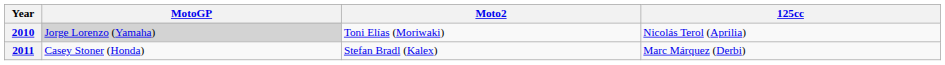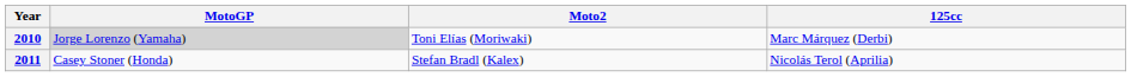 <table class="wikitable" width="95%" style="font-size:90%">
 <tr>
 <th width=4%>Year</th>
 <th width=32%><a href='#'>MotoGP</a></th>
 <th width=32%><a href='#'>Moto2</a></th>
 <th width=32%><a href='#'>125cc</a></th>
 </tr>
 <tr>
 <th><a href='#'>2010</a></th>
 <td style="background: lightgrey;"> <a href='#'>Jorge Lorenzo</a> (<a href='#'>Yamaha</a>)</td>
 <td> <a href='#'>Toni Elías</a> (<a href='#'>Moriwaki</a>)</td>
-<td> <a href='#'>Nicolás Terol</a> (<a href='#'>Aprilia</a>)</td>
+<td> <a href='#'>Marc Márquez</a> (<a href='#'>Derbi</a>)</td>
 </tr>
 <tr>
 <th><a href='#'>2011</a></th>
 <td> <a href='#'>Casey Stoner</a> (<a href='#'>Honda</a>)</td>
 <td> <a href='#'>Stefan Bradl</a> (<a href='#'>Kalex</a>)</td>
-<td> <a href='#'>Marc Márquez</a> (<a href='#'>Derbi</a>)</td>
+<td> <a href='#'>Nicolás Terol</a> (<a href='#'>Aprilia</a>)</td>
 </tr>
 </table>
